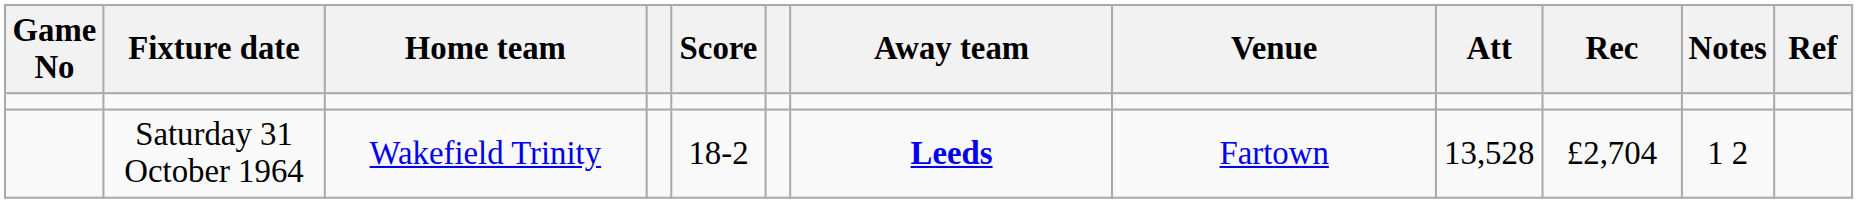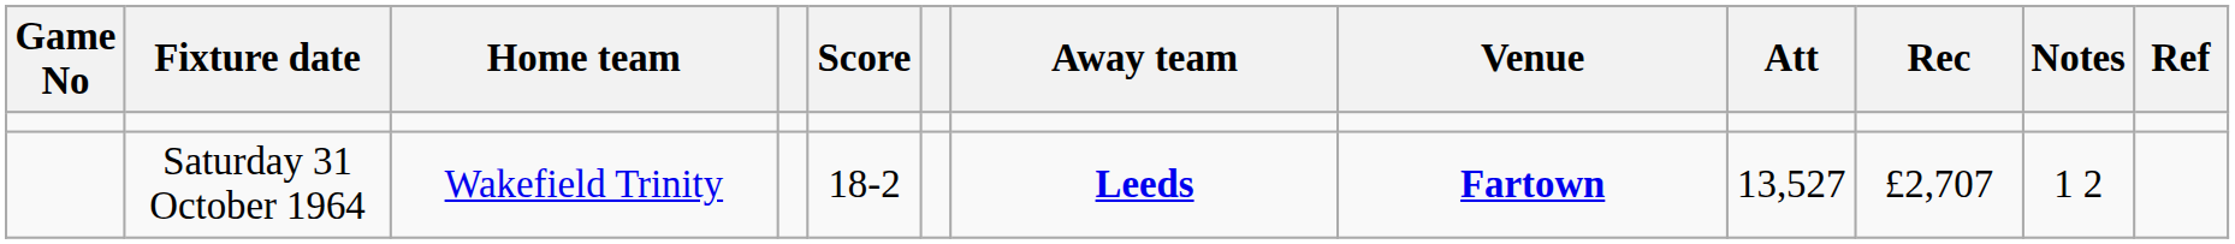 <table class="wikitable" style="text-align:center;">
 <tr>
 <th width=20 abbr="No">Game No</th>
 <th width=100 abbr="Date">Fixture date</th>
 <th width=150 abbr="Home team">Home team</th>
 <th width=5 abbr="space"></th>
 <th width=20 abbr="Score">Score</th>
 <th width=5 abbr="space"></th>
 <th width=150 abbr="Away team">Away team</th>
 <th width=150 abbr="Venue">Venue</th>
 <th width=45 abbr="Att">Att</th>
 <th width=60 abbr="Rec">Rec</th>
 <th width=20 abbr="Notes">Notes</th>
 <th width=30 abbr="Ref">Ref</th>
 </tr>
 <tr>
 <td></td>
 <td></td>
 <td></td>
 <td></td>
 <td></td>
 <td></td>
 <td></td>
 <td></td>
 <td></td>
 <td></td>
 <td></td>
 </tr>
 <tr>
 <td></td>
 <td>Saturday 31 October 1964</td>
 <td><a href='#'>Wakefield Trinity</a></td>
 <td></td>
 <td>18-2</td>
 <td></td>
 <td><strong><a href='#'>Leeds</a></strong></td>
-<td><a href='#'>Fartown</a></td>
-<td>13,528</td>
-<td>£2,704</td>
+<td><strong><a href='#'>Fartown</a></strong></td>
+<td>13,527</td>
+<td>£2,707</td>
 <td>1 2</td>
 <td></td>
 </tr>
 </table>
